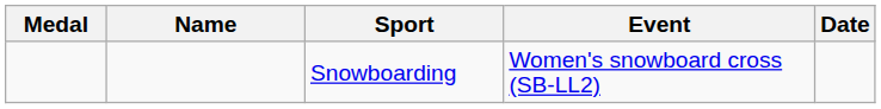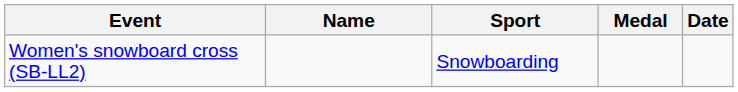 <table class="wikitable sortable" style="font-size: 95%;">
 <tr>
-<th width=60px>Medal</th>
+<th width=200px>Event</th>
 <th width=125px>Name</th>
 <th width=125px>Sport</th>
-<th width=200px>Event</th>
+<th width=60px>Medal</th>
 <th>Date</th>
 </tr>
 <tr>
-<td></td>
+<td><a href='#'>Women's snowboard cross (SB-LL2)</a></td>
 <td></td>
 <td><a href='#'>Snowboarding</a></td>
-<td><a href='#'>Women's snowboard cross (SB-LL2)</a></td>
+<td></td>
 <td></td>
 </tr>
 </table>
